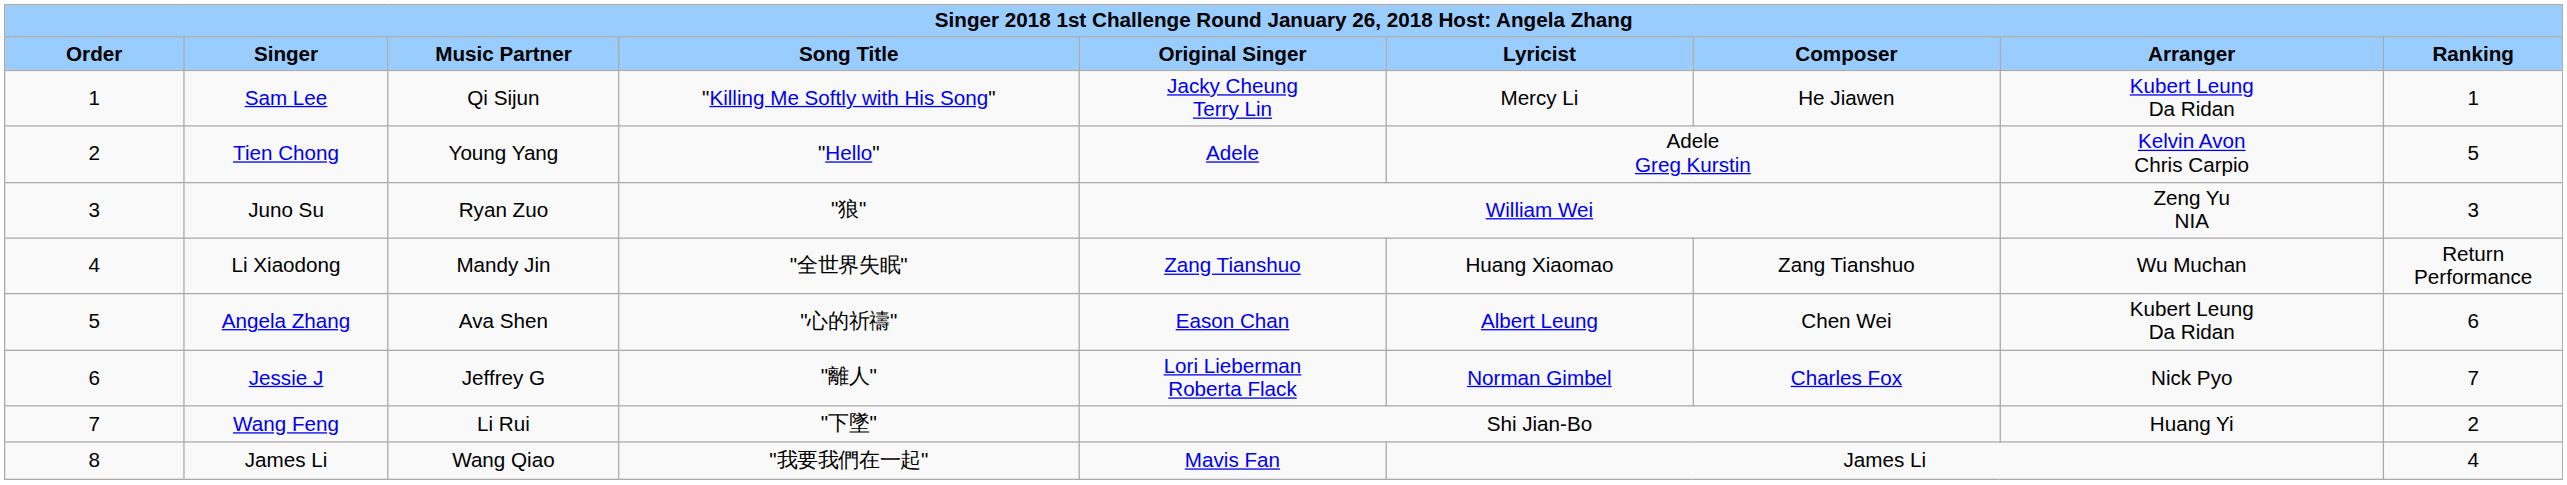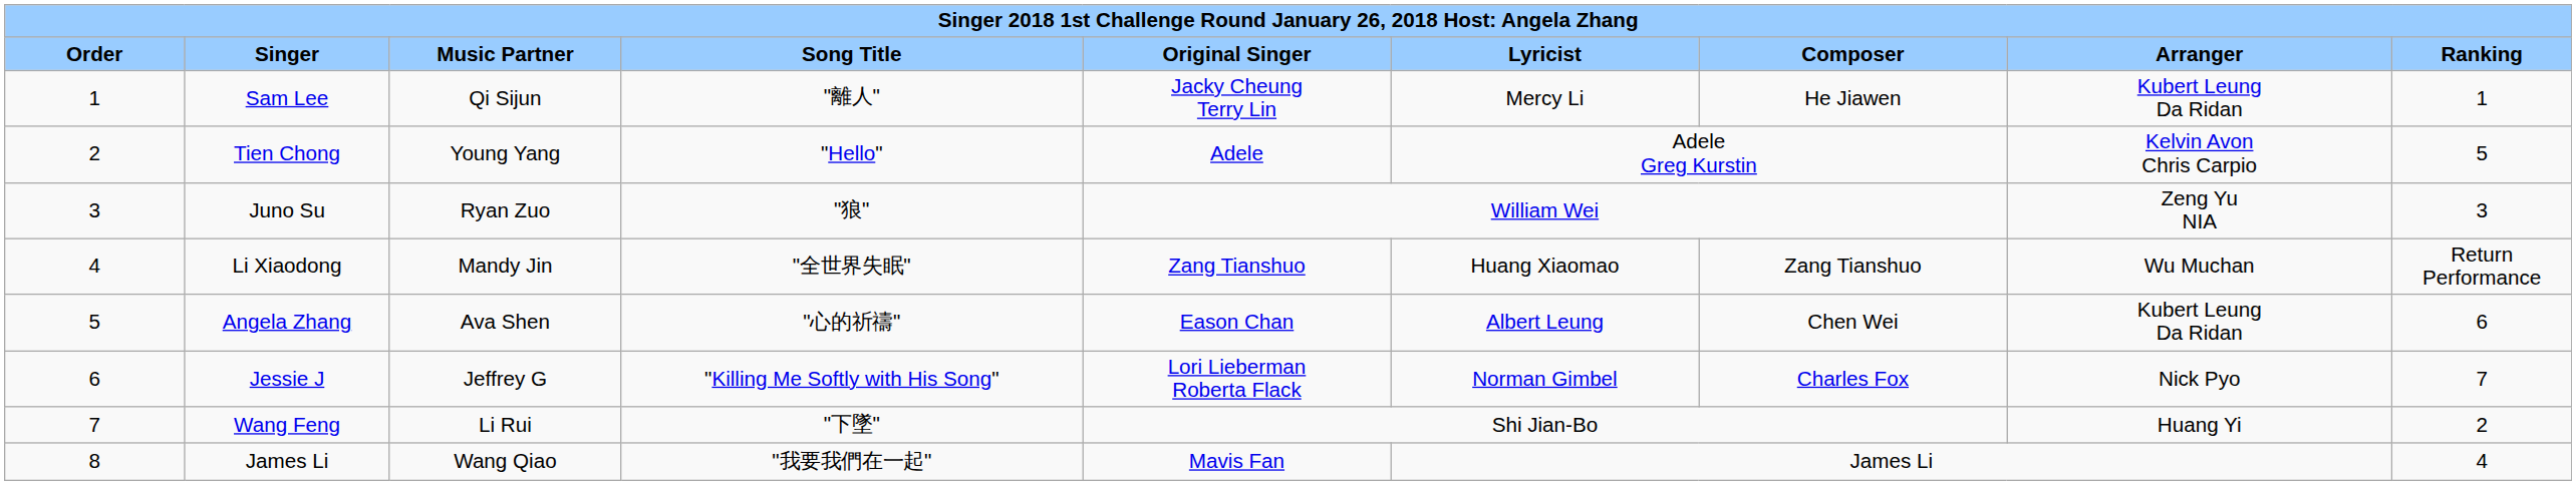 <table class="wikitable sortable mw-collapsible" width="100%" style="text-align:center">
 <tr align=center style="background:#99CCFF">
 <td colspan="9"><div><strong>Singer 2018 1st Challenge Round January 26, 2018 Host: Angela Zhang</strong></div></td>
 </tr>
 <tr style="background:#99CCFF">
 <td style="width:7%"><strong>Order</strong></td>
 <td style="width:8%"><strong>Singer</strong></td>
 <td style="width:9%"><strong>Music Partner</strong></td>
 <td style="width:18%"><strong>Song Title</strong></td>
 <td style="width:12%"><strong>Original Singer</strong></td>
 <td style="width:12% "><strong>Lyricist</strong></td>
 <td style="width:12%"><strong>Composer</strong></td>
 <td style="width:15%"><strong>Arranger</strong></td>
 <td style="width:7%"><strong>Ranking</strong></td>
 </tr>
 <tr>
 <td>1</td>
 <td><a href='#'>Sam Lee</a></td>
 <td>Qi Sijun</td>
-<td>"<a href='#'>Killing Me Softly with His Song</a>"</td>
+<td>"離人"</td>
 <td><a href='#'>Jacky Cheung</a><br><a href='#'>Terry Lin</a></td>
 <td>Mercy Li</td>
 <td>He Jiawen</td>
 <td><a href='#'>Kubert Leung</a><br>Da Ridan</td>
 <td>1</td>
 </tr>
 <tr>
 <td>2</td>
 <td><a href='#'>Tien Chong</a></td>
 <td>Young Yang</td>
 <td>"<a href='#'>Hello</a>"</td>
 <td><a href='#'>Adele</a></td>
 <td colspan="2">Adele<br><a href='#'>Greg Kurstin</a></td>
 <td><a href='#'>Kelvin Avon</a><br>Chris Carpio</td>
 <td>5</td>
 </tr>
 <tr>
 <td>3</td>
 <td>Juno Su</td>
 <td>Ryan Zuo</td>
 <td>"狼"</td>
 <td colspan="3"><a href='#'>William Wei</a></td>
 <td>Zeng Yu<br>NIA</td>
 <td>3</td>
 </tr>
 <tr>
 <td>4</td>
 <td>Li Xiaodong</td>
 <td>Mandy Jin</td>
 <td>"全世界失眠"</td>
 <td><a href='#'>Zang Tianshuo</a></td>
 <td>Huang Xiaomao</td>
 <td>Zang Tianshuo</td>
 <td>Wu Muchan</td>
 <td>Return Performance</td>
 </tr>
 <tr>
 <td>5</td>
 <td><a href='#'>Angela Zhang</a></td>
 <td>Ava Shen</td>
 <td>"心的祈禱"</td>
 <td><a href='#'>Eason Chan</a></td>
 <td><a href='#'>Albert Leung</a></td>
 <td>Chen Wei</td>
 <td>Kubert Leung<br>Da Ridan</td>
 <td>6</td>
 </tr>
 <tr>
 <td>6</td>
 <td><a href='#'>Jessie J</a></td>
 <td>Jeffrey G</td>
-<td>"離人"</td>
+<td>"<a href='#'>Killing Me Softly with His Song</a>"</td>
 <td><a href='#'>Lori Lieberman</a><br><a href='#'>Roberta Flack</a></td>
 <td><a href='#'>Norman Gimbel</a></td>
 <td><a href='#'>Charles Fox</a></td>
 <td>Nick Pyo</td>
 <td>7</td>
 </tr>
 <tr>
 <td>7</td>
 <td><a href='#'>Wang Feng</a></td>
 <td>Li Rui</td>
 <td>"下墜"</td>
 <td colspan="3">Shi Jian-Bo</td>
 <td>Huang Yi</td>
 <td>2</td>
 </tr>
 <tr>
 <td>8</td>
 <td>James Li</td>
 <td>Wang Qiao</td>
 <td>"我要我們在一起"</td>
 <td><a href='#'>Mavis Fan</a></td>
 <td colspan="3">James Li</td>
 <td>4</td>
 </tr>
 </table>
